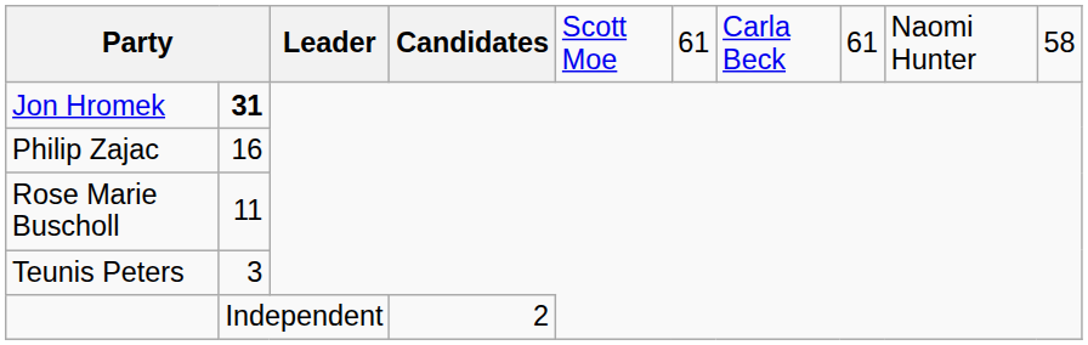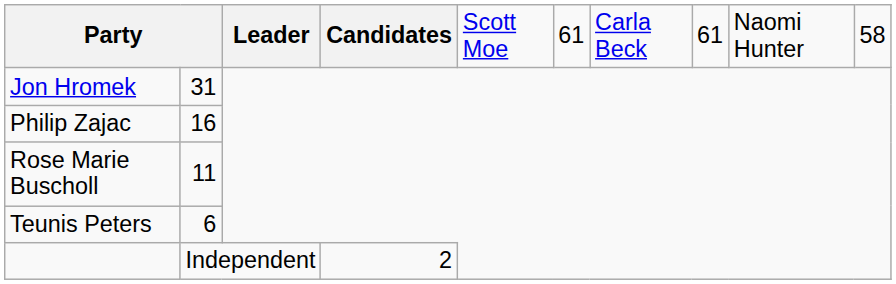 <table class="wikitable">
 <tr>
 <th colspan="2">Party</th>
 <th>Leader</th>
 <th>Candidates<br></th>
 <td><a href='#'>Scott Moe</a></td>
 <td style="text-align:right;">61<br></td>
 <td><a href='#'>Carla Beck</a></td>
 <td style="text-align:right;">61<br></td>
 <td>Naomi Hunter</td>
 <td style="text-align:right;">58</td>
 </tr>
 <tr>
 <td><a href='#'>Jon Hromek</a></td>
-<td style="text-align:right;"><strong>31</strong></td>
+<td style="text-align:right;">31</td>
 </tr>
 <tr>
 <td>Philip Zajac</td>
 <td style="text-align:right;">16</td>
 </tr>
 <tr>
 <td>Rose Marie Buscholl</td>
 <td style="text-align:right;">11</td>
 </tr>
 <tr>
 <td>Teunis Peters</td>
-<td style="text-align:right;">3</td>
+<td style="text-align:right;">6</td>
 </tr>
 <tr>
 <td></td>
 <td colspan=2>Independent</td>
 <td style="text-align:right;">2</td>
 </tr>
 </table>
